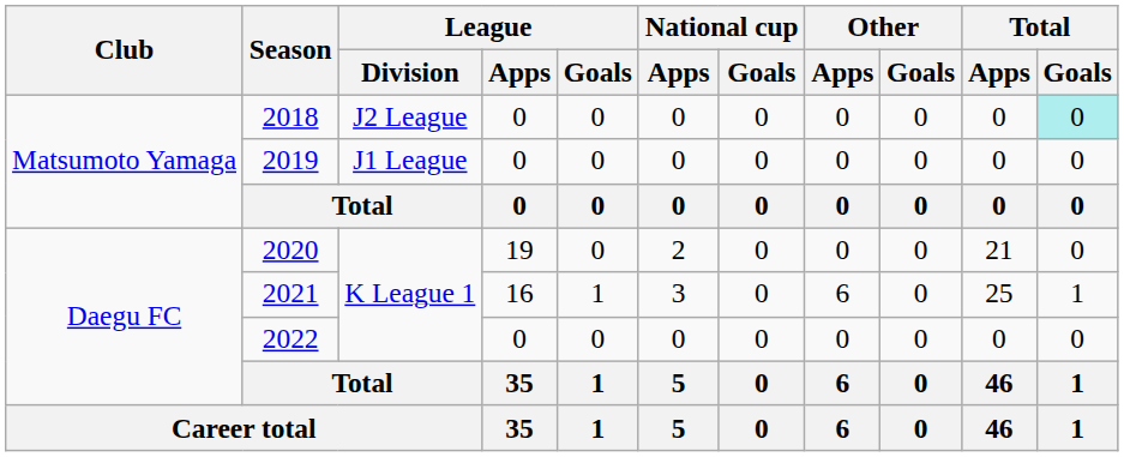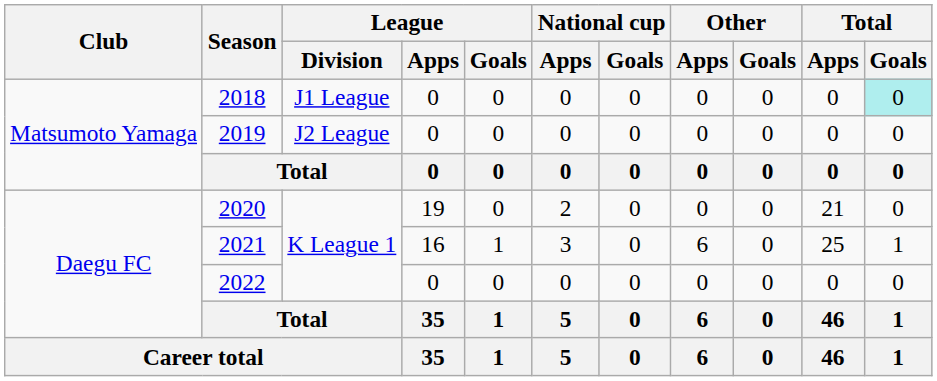 <table class="wikitable" style="text-align: center">
 <tr>
 <th rowspan="2">Club</th>
 <th rowspan="2">Season</th>
 <th colspan="3">League</th>
 <th colspan="2">National cup</th>
 <th colspan="2">Other</th>
 <th colspan="2">Total</th>
 </tr>
 <tr>
 <th>Division</th>
 <th>Apps</th>
 <th>Goals</th>
 <th>Apps</th>
 <th>Goals</th>
 <th>Apps</th>
 <th>Goals</th>
 <th>Apps</th>
 <th>Goals</th>
 </tr>
 <tr>
 <td rowspan="3"><a href='#'>Matsumoto Yamaga</a></td>
 <td><a href='#'>2018</a></td>
-<td><a href='#'>J2 League</a></td>
+<td><a href='#'>J1 League</a></td>
 <td>0</td>
 <td>0</td>
 <td>0</td>
 <td>0</td>
 <td>0</td>
 <td>0</td>
 <td>0</td>
 <td style="background: paleturquoise;">0</td>
 </tr>
 <tr>
 <td><a href='#'>2019</a></td>
-<td><a href='#'>J1 League</a></td>
+<td><a href='#'>J2 League</a></td>
 <td>0</td>
 <td>0</td>
 <td>0</td>
 <td>0</td>
 <td>0</td>
 <td>0</td>
 <td>0</td>
 <td>0</td>
 </tr>
 <tr>
 <th colspan=2>Total</th>
 <th>0</th>
 <th>0</th>
 <th>0</th>
 <th>0</th>
 <th>0</th>
 <th>0</th>
 <th>0</th>
 <th>0</th>
 </tr>
 <tr>
 <td rowspan="4"><a href='#'>Daegu FC</a></td>
 <td><a href='#'>2020</a></td>
 <td rowspan="3"><a href='#'>K League 1</a></td>
 <td>19</td>
 <td>0</td>
 <td>2</td>
 <td>0</td>
 <td>0</td>
 <td>0</td>
 <td>21</td>
 <td>0</td>
 </tr>
 <tr>
 <td><a href='#'>2021</a></td>
 <td>16</td>
 <td>1</td>
 <td>3</td>
 <td>0</td>
 <td>6</td>
 <td>0</td>
 <td>25</td>
 <td>1</td>
 </tr>
 <tr>
 <td><a href='#'>2022</a></td>
 <td>0</td>
 <td>0</td>
 <td>0</td>
 <td>0</td>
 <td>0</td>
 <td>0</td>
 <td>0</td>
 <td>0</td>
 </tr>
 <tr>
 <th colspan=2>Total</th>
 <th>35</th>
 <th>1</th>
 <th>5</th>
 <th>0</th>
 <th>6</th>
 <th>0</th>
 <th>46</th>
 <th>1</th>
 </tr>
 <tr>
 <th colspan=3>Career total</th>
 <th>35</th>
 <th>1</th>
 <th>5</th>
 <th>0</th>
 <th>6</th>
 <th>0</th>
 <th>46</th>
 <th>1</th>
 </tr>
 </table>
